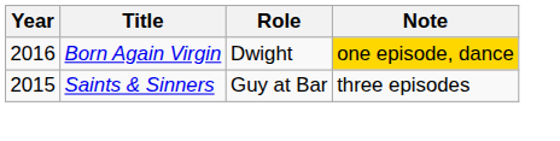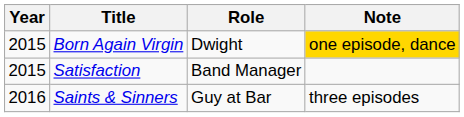 <table class="wikitable">
 <tr>
 <th>Year</th>
 <th>Title</th>
 <th>Role</th>
 <th>Note</th>
 </tr>
 <tr>
-<td>2016</td>
+<td>2015</td>
 <td><em><a href='#'>Born Again Virgin</a></em></td>
 <td>Dwight</td>
 <td style="background: gold;">one episode, dance</td>
 </tr>
 <tr>
 <td>2015</td>
+<td><em><a href='#'>Satisfaction</a></em></td>
+<td>Band Manager</td>
+<td></td>
+</tr>
+<tr>
+<td>2016</td>
 <td><em><a href='#'>Saints & Sinners</a></em></td>
 <td>Guy at Bar</td>
 <td>three episodes</td>
 </tr>
 </table>
